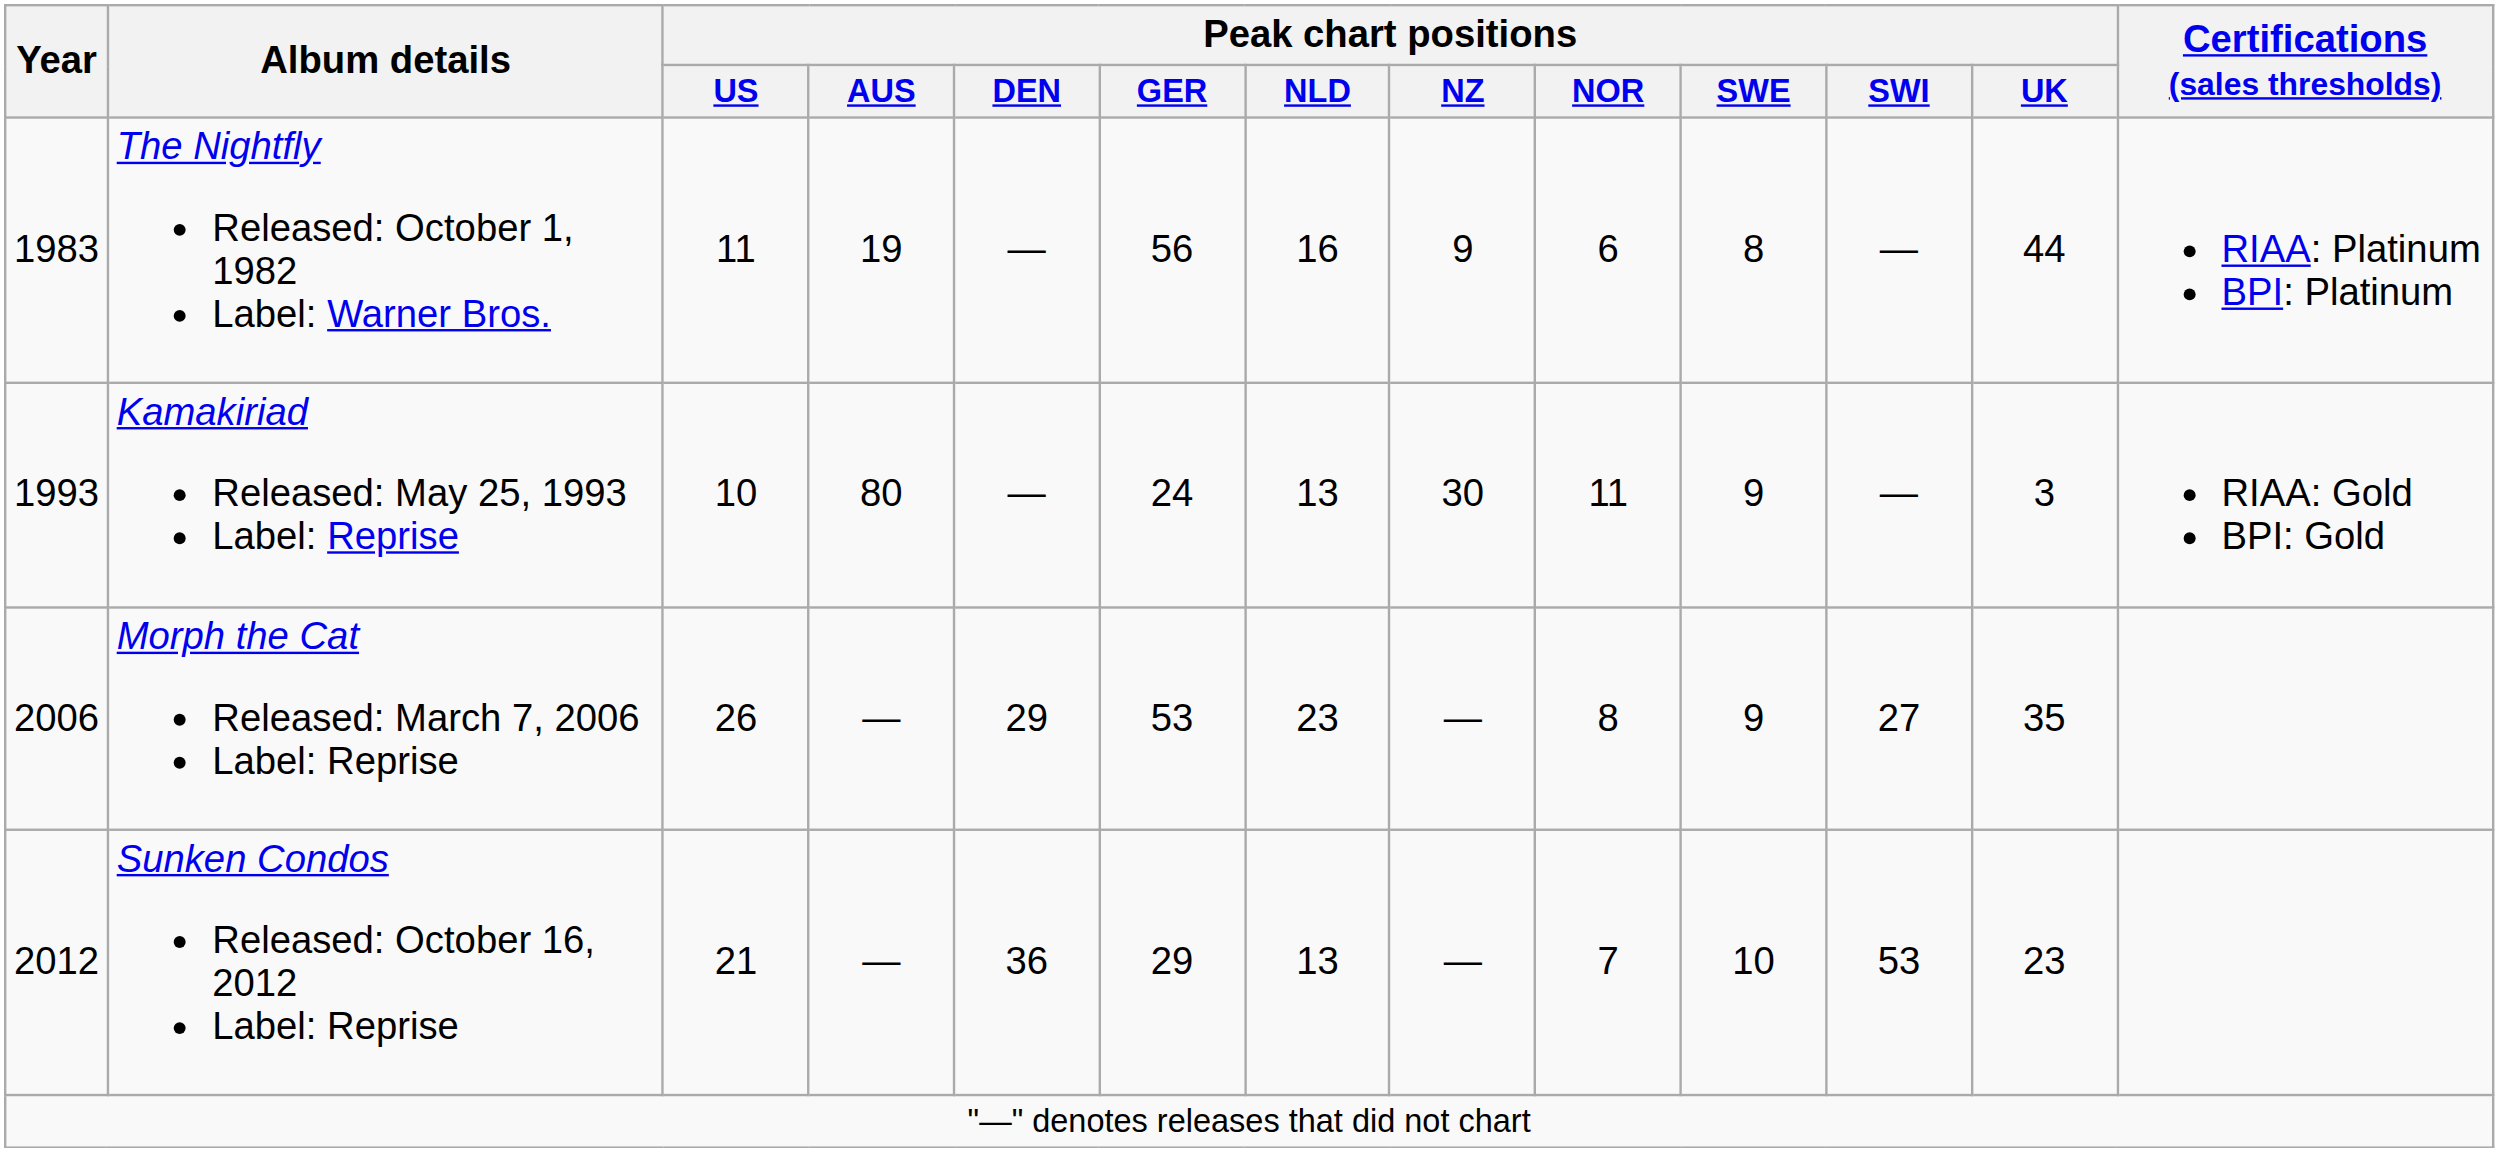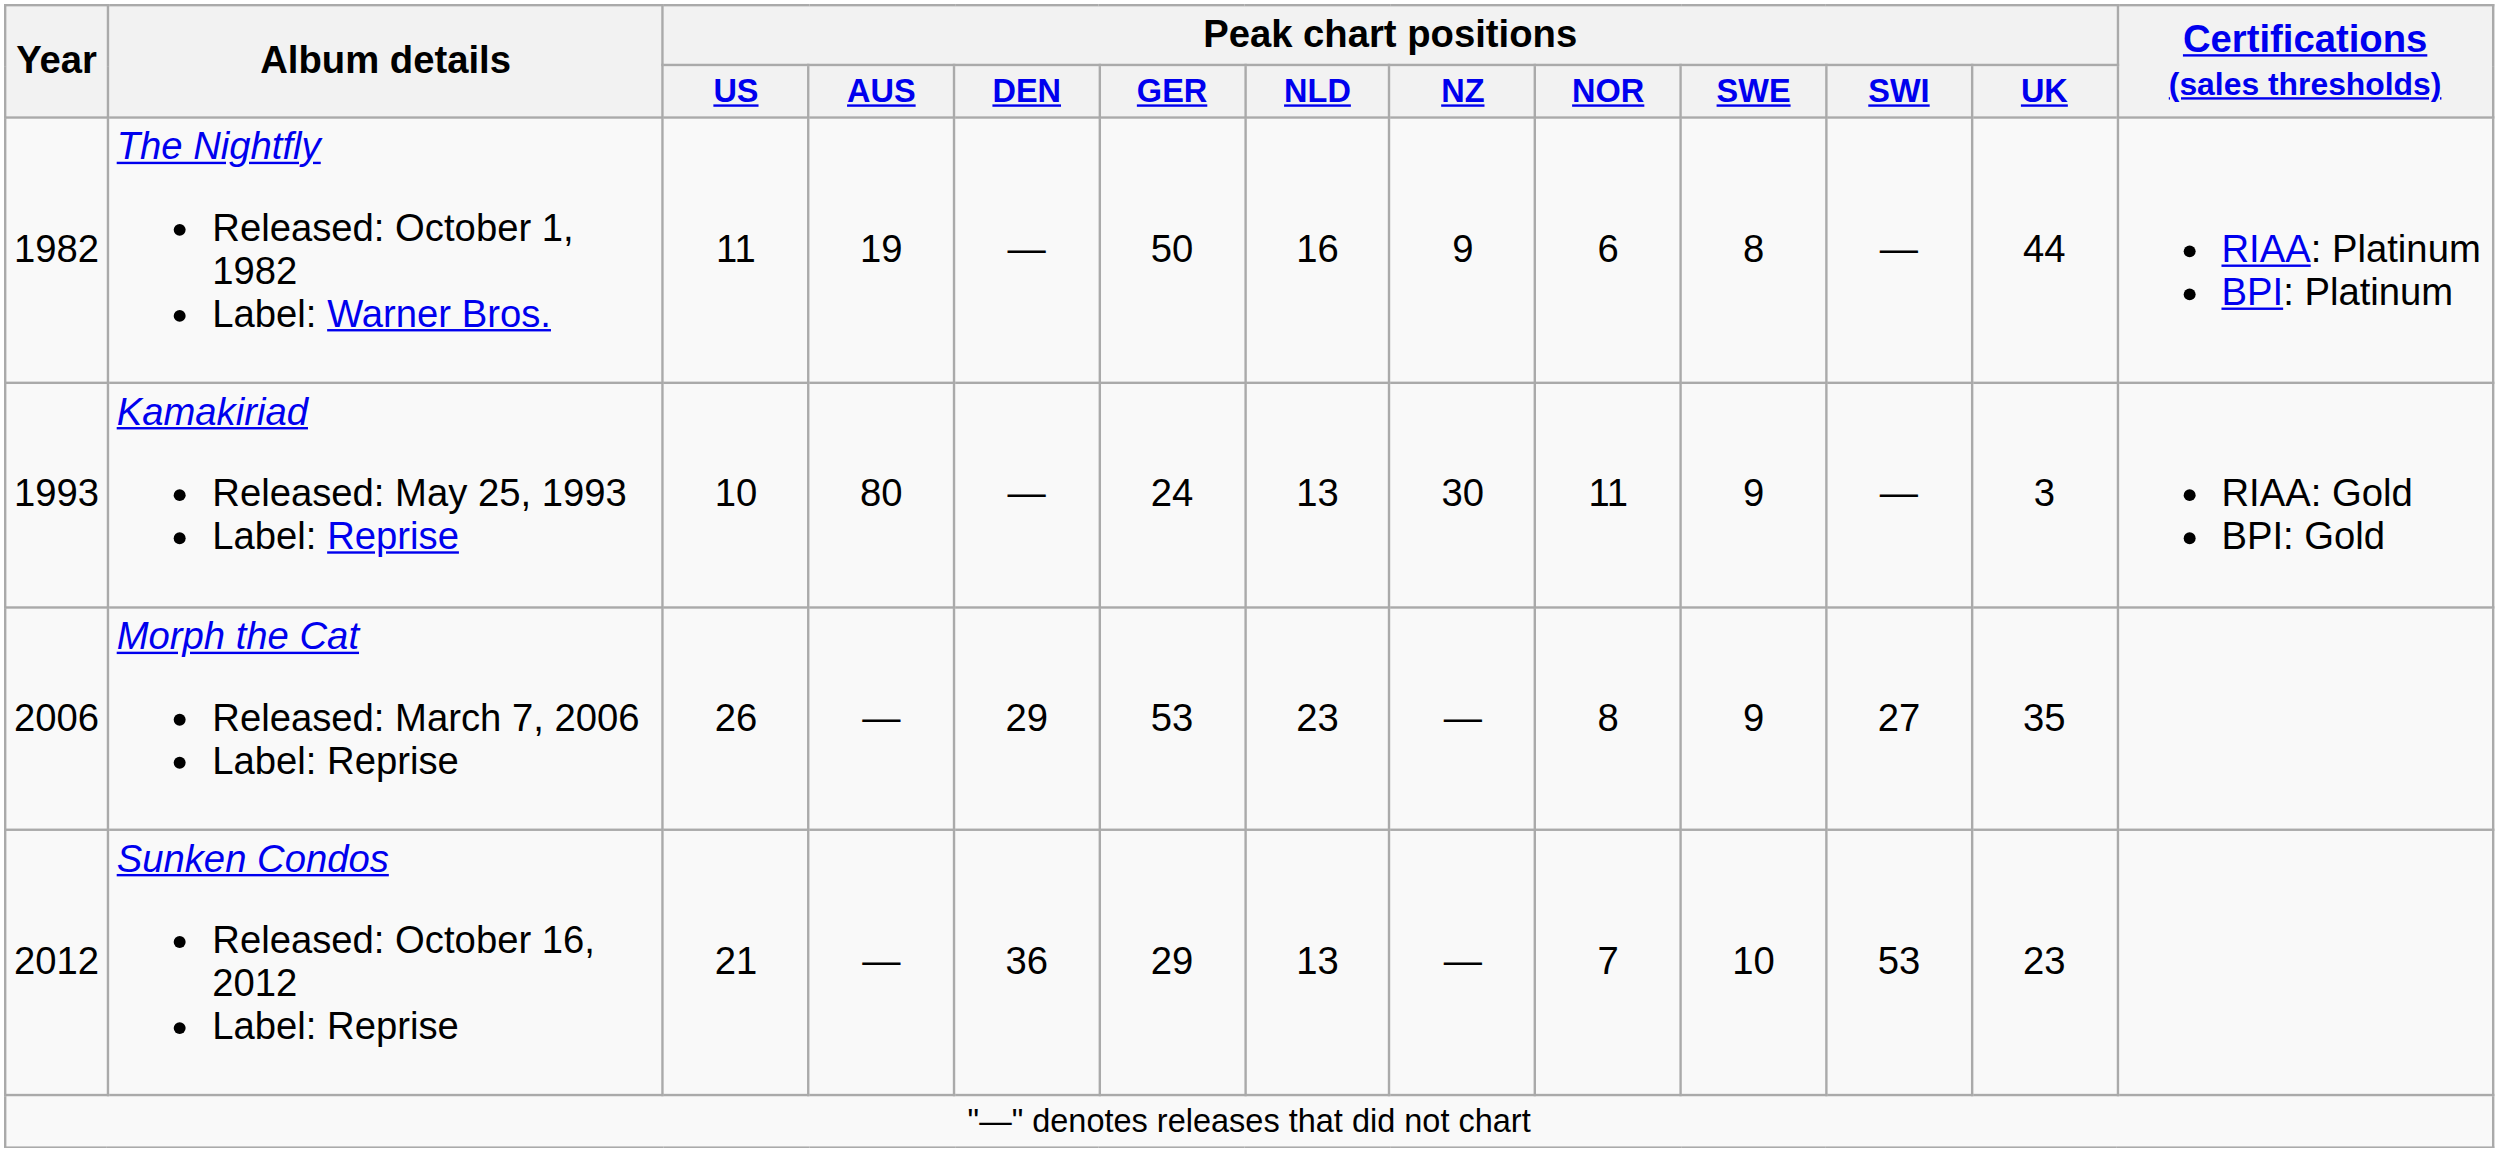 <table class="wikitable" style="text-align:left;">
 <tr>
 <th rowspan="2">Year</th>
 <th rowspan="2" style="width:225px;">Album details</th>
 <th colspan="10">Peak chart positions</th>
 <th rowspan="2" style="width:150px;"><a href='#'>Certifications</a><br><small><a href='#'>(sales thresholds)</a></small></th>
 </tr>
 <tr>
 <th style="width:4em;font-size:85%"><a href='#'>US</a><br></th>
 <th style="width:4em;font-size:85%"><a href='#'>AUS</a><br></th>
 <th style="width:4em;font-size:85%"><a href='#'>DEN</a><br></th>
 <th style="width:4em;font-size:85%"><a href='#'>GER</a><br></th>
 <th style="width:4em;font-size:85%"><a href='#'>NLD</a><br></th>
 <th style="width:4em;font-size:85%"><a href='#'>NZ</a><br></th>
 <th style="width:4em;font-size:85%"><a href='#'>NOR</a><br></th>
 <th style="width:4em;font-size:85%"><a href='#'>SWE</a><br></th>
 <th style="width:4em;font-size:85%"><a href='#'>SWI</a><br></th>
 <th style="width:4em;font-size:85%"><a href='#'>UK</a><br></th>
 </tr>
 <tr>
-<td>1983</td>
+<td>1982</td>
 <td><em><a href='#'>The Nightfly</a></em><br><ul><li>Released: October 1, 1982</li><li>Label: <a href='#'>Warner Bros.</a></li></ul></td>
 <td style="text-align:center;">11</td>
 <td style="text-align:center;">19</td>
 <td style="text-align:center;">—</td>
-<td style="text-align:center;">56</td>
+<td style="text-align:center;">50</td>
 <td style="text-align:center;">16</td>
 <td style="text-align:center;">9</td>
 <td style="text-align:center;">6</td>
 <td style="text-align:center;">8</td>
 <td style="text-align:center;">—</td>
 <td style="text-align:center;">44</td>
 <td><br><ul><li><a href='#'>RIAA</a>: Platinum</li><li><a href='#'>BPI</a>: Platinum</li></ul></td>
 </tr>
 <tr>
 <td>1993</td>
 <td><em><a href='#'>Kamakiriad</a></em><br><ul><li>Released: May 25, 1993</li><li>Label: <a href='#'>Reprise</a></li></ul></td>
 <td style="text-align:center;">10</td>
 <td style="text-align:center;">80</td>
 <td style="text-align:center;">—</td>
 <td style="text-align:center;">24</td>
 <td style="text-align:center;">13</td>
 <td style="text-align:center;">30</td>
 <td style="text-align:center;">11</td>
 <td style="text-align:center;">9</td>
 <td style="text-align:center;">—</td>
 <td style="text-align:center;">3</td>
 <td><br><ul><li>RIAA: Gold</li><li>BPI: Gold</li></ul></td>
 </tr>
 <tr>
 <td>2006</td>
 <td><em><a href='#'>Morph the Cat</a></em><br><ul><li>Released: March 7, 2006</li><li>Label: Reprise</li></ul></td>
 <td style="text-align:center;">26</td>
 <td style="text-align:center;">—</td>
 <td style="text-align:center;">29</td>
 <td style="text-align:center;">53</td>
 <td style="text-align:center;">23</td>
 <td style="text-align:center;">—</td>
 <td style="text-align:center;">8</td>
 <td style="text-align:center;">9</td>
 <td style="text-align:center;">27</td>
 <td style="text-align:center;">35</td>
 <td></td>
 </tr>
 <tr>
 <td>2012</td>
 <td><em><a href='#'>Sunken Condos</a></em><br><ul><li>Released: October 16, 2012</li><li>Label: Reprise</li></ul></td>
 <td style="text-align:center;">21</td>
 <td style="text-align:center;">—</td>
 <td style="text-align:center;">36</td>
 <td style="text-align:center;">29</td>
 <td style="text-align:center;">13</td>
 <td style="text-align:center;">—</td>
 <td style="text-align:center;">7</td>
 <td style="text-align:center;">10</td>
 <td style="text-align:center;">53</td>
 <td style="text-align:center;">23</td>
 <td></td>
 </tr>
 <tr>
 <td colspan="15" style="text-align:center;font-size:85%">"—" denotes releases that did not chart</td>
 </tr>
 </table>
